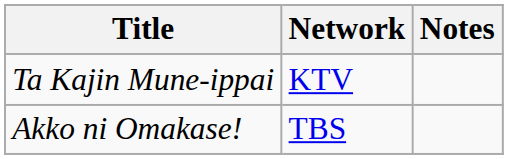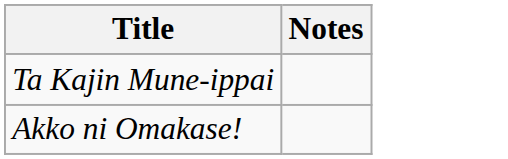 <table class="wikitable">
 <tr>
 <th>Title</th>
-<th>Network</th>
 <th>Notes</th>
 </tr>
 <tr>
 <td><em>Ta Kajin Mune-ippai</em></td>
-<td><a href='#'>KTV</a></td>
 <td></td>
 </tr>
 <tr>
 <td><em>Akko ni Omakase!</em></td>
-<td><a href='#'>TBS</a></td>
 <td></td>
 </tr>
 </table>
